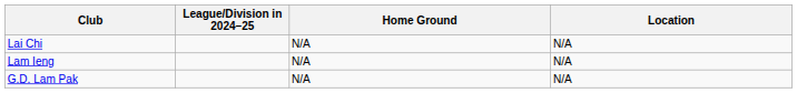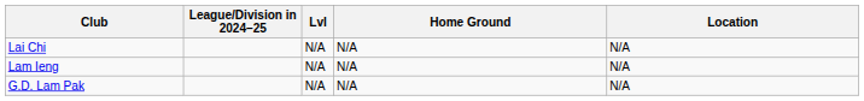 <table class="wikitable sortable" width=80% style="font-size:90%">
 <tr>
 <th width=17%><strong>Club</strong></th>
 <th width=10%><strong>League/Division in 2024–25</strong></th>
+<th width=3%><strong>Lvl</strong></th>
 <th width=26%><strong>Home Ground</strong></th>
 <th width=24%><strong>Location</strong></th>
 </tr>
 <tr>
 <td><a href='#'>Lai Chi</a></td>
 <td></td>
 <td>N/A</td>
 <td>N/A</td>
+<td>N/A</td>
 </tr>
 <tr>
 <td><a href='#'>Lam Ieng</a></td>
 <td></td>
+<td>N/A</td>
 <td>N/A</td>
 <td>N/A</td>
 </tr>
 <tr>
 <td><a href='#'>G.D. Lam Pak</a></td>
 <td></td>
 <td>N/A</td>
 <td>N/A</td>
+<td>N/A</td>
 </tr>
 </table>
